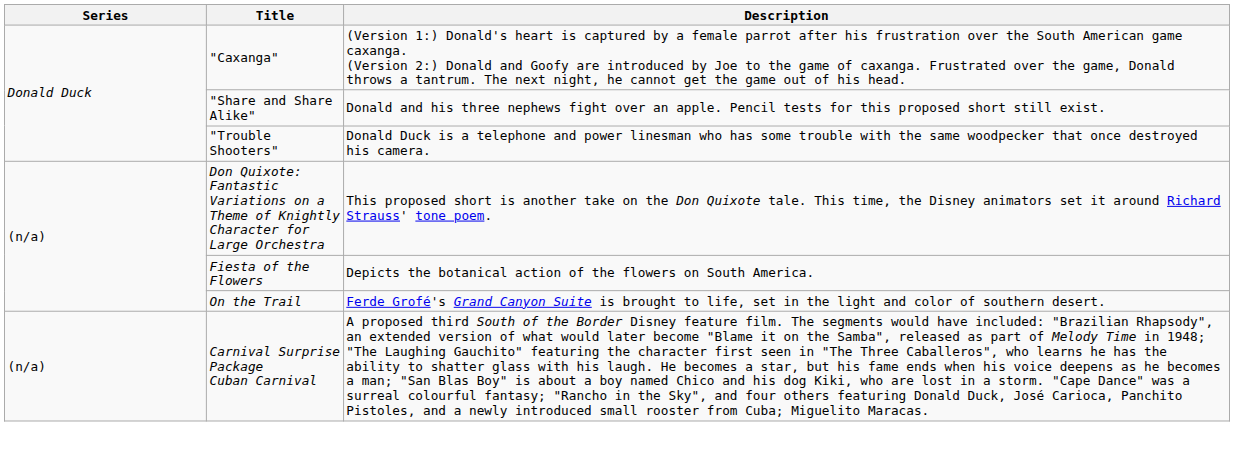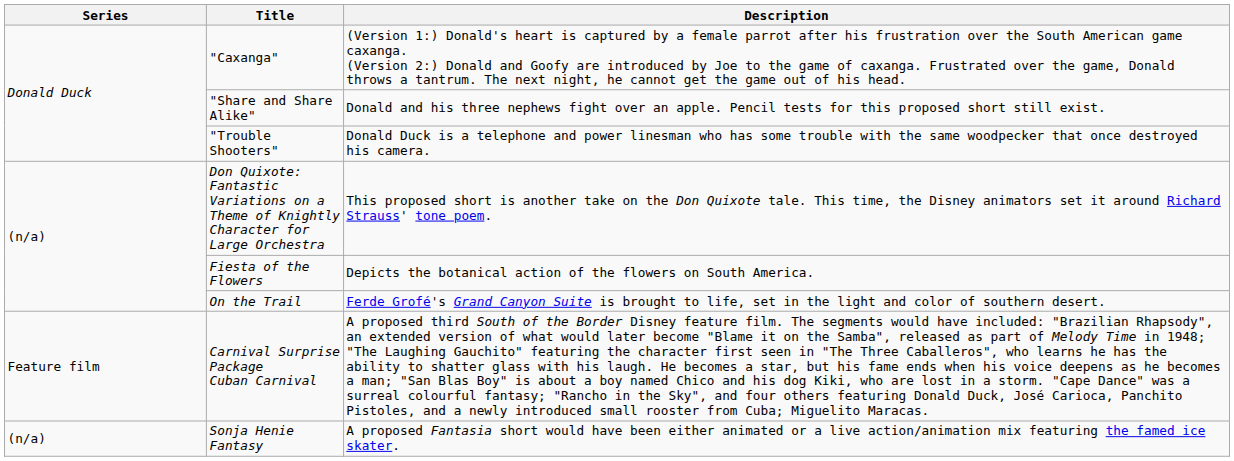 <table class="wikitable">
 <tr>
 <th style="width:150pt;">Series</th>
 <th style="width:100pt;">Title</th>
 <th>Description</th>
 </tr>
 <tr>
 <td rowspan="3"><em>Donald Duck</em></td>
 <td>"Caxanga"</td>
 <td>(Version 1:) Donald's heart is captured by a female parrot after his frustration over the South American game caxanga.<br>(Version 2:) Donald and Goofy are introduced by Joe to the game of caxanga. Frustrated over the game, Donald throws a tantrum. The next night, he cannot get the game out of his head.</td>
 </tr>
 <tr>
 <td>"Share and Share Alike"</td>
 <td>Donald and his three nephews fight over an apple. Pencil tests for this proposed short still exist.</td>
 </tr>
 <tr>
 <td>"Trouble Shooters"</td>
 <td>Donald Duck is a telephone and power linesman who has some trouble with the same woodpecker that once destroyed his camera.</td>
 </tr>
 <tr>
 <td rowspan="3">(n/a)</td>
 <td><em>Don Quixote: Fantastic Variations on a Theme of Knightly Character for Large Orchestra</em></td>
 <td>This proposed short is another take on the <em>Don Quixote</em> tale. This time, the Disney animators set it around <a href='#'>Richard Strauss</a>' <a href='#'>tone poem</a>.</td>
 </tr>
 <tr>
 <td><em>Fiesta of the Flowers</em></td>
 <td>Depicts the botanical action of the flowers on South America.</td>
 </tr>
 <tr>
 <td><em>On the Trail</em></td>
 <td><a href='#'>Ferde Grofé</a>'s <em><a href='#'>Grand Canyon Suite</a></em> is brought to life, set in the light and color of southern desert.</td>
 </tr>
 <tr>
-<td>(n/a)</td>
+<td>Feature film</td>
 <td><em>Carnival Surprise Package</em> <br> <em>Cuban Carnival</em></td>
 <td>A proposed third <em>South of the Border</em> Disney feature film. The segments would have included: "Brazilian Rhapsody", an extended version of what would later become "Blame it on the Samba", released as part of <em>Melody Time</em> in 1948; "The Laughing Gauchito" featuring the character first seen in "The Three Caballeros", who learns he has the ability to shatter glass with his laugh. He becomes a star, but his fame ends when his voice deepens as he becomes a man; "San Blas Boy" is about a boy named Chico and his dog Kiki, who are lost in a storm. "Cape Dance" was a surreal colourful fantasy; "Rancho in the Sky", and four others featuring Donald Duck, José Carioca, Panchito Pistoles, and a newly introduced small rooster from Cuba; Miguelito Maracas.</td>
 </tr>
+<tr>
+<td>(n/a)</td>
+<td><em>Sonja Henie Fantasy</em></td>
+<td>A proposed <em>Fantasia</em> short would have been either animated or a live action/animation mix featuring <a href='#'>the famed ice skater</a>.</td>
+</tr>
 </table>
